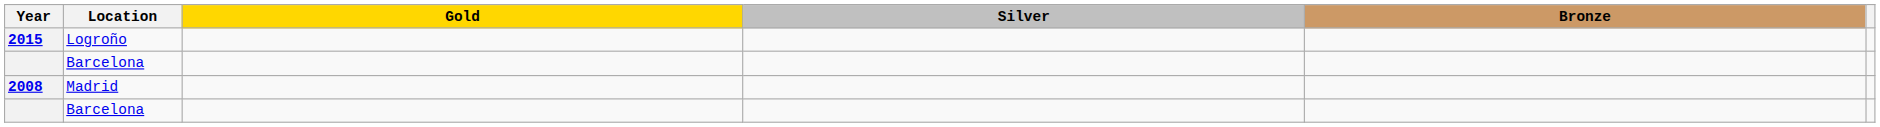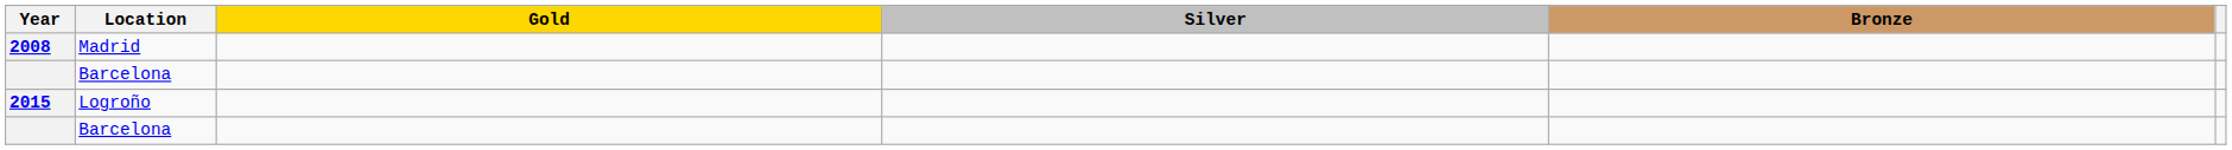 <table class="wikitable unsortable" style="text-align:left; width:85%">
 <tr>
 <th scope="col" style="text-align:center">Year</th>
 <th scope="col" style="text-align:center">Location</th>
 <td scope="col" style="text-align:center; width:30%; background:gold"><strong>Gold</strong></td>
 <td scope="col" style="text-align:center; width:30%; background:silver"><strong>Silver</strong></td>
 <td scope="col" style="text-align:center; width:30%; background:#c96"><strong>Bronze</strong></td>
 <th scope="col" style="text-align:center"></th>
+</tr>
+<tr>
+<th scope="row" style="text-align:left"><a href='#'>2008</a></th>
+<td><a href='#'>Madrid</a></td>
+<td></td>
+<td></td>
+<td></td>
+<td></td>
+</tr>
+<tr>
+<th scope="row" style="text-align:left"></th>
+<td><a href='#'>Barcelona</a></td>
+<td></td>
+<td></td>
+<td></td>
+<td></td>
 </tr>
 <tr>
 <th scope="row" style="text-align:left"><a href='#'>2015</a></th>
 <td><a href='#'>Logroño</a></td>
 <td></td>
 <td></td>
 <td></td>
 <td></td>
 </tr>
 <tr>
 <th scope="row" style="text-align:left"></th>
 <td><a href='#'>Barcelona</a></td>
 <td></td>
 <td></td>
 <td></td>
 <td></td>
 </tr>
-<tr>
-<th scope="row" style="text-align:left"><a href='#'>2008</a></th>
-<td><a href='#'>Madrid</a></td>
-<td></td>
-<td></td>
-<td></td>
-<td></td>
-</tr>
-<tr>
-<th scope="row" style="text-align:left"></th>
-<td><a href='#'>Barcelona</a></td>
-<td></td>
-<td></td>
-<td></td>
-<td></td>
-</tr>
 </table>
